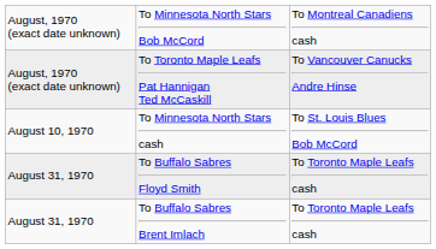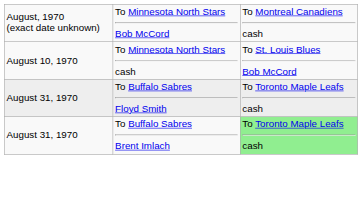 <table class="wikitable" style="border:1px solid #999; width:580px;">
 <tr>
 <td>August, 1970<br>(exact date unknown)</td>
 <td valign="top">To <a href='#'>Minnesota North Stars</a><hr><a href='#'>Bob McCord</a></td>
 <td valign="top">To <a href='#'>Montreal Canadiens</a><hr>cash</td>
-</tr>
-<tr bgcolor="eeeeee">
-<td>August, 1970<br>(exact date unknown)</td>
-<td valign="top">To <a href='#'>Toronto Maple Leafs</a><hr><a href='#'>Pat Hannigan</a><br><a href='#'>Ted McCaskill</a></td>
-<td valign="top">To <a href='#'>Vancouver Canucks</a><hr><a href='#'>Andre Hinse</a></td>
 </tr>
 <tr>
 <td>August 10, 1970</td>
 <td valign="top">To <a href='#'>Minnesota North Stars</a><hr>cash</td>
 <td valign="top">To <a href='#'>St. Louis Blues</a><hr><a href='#'>Bob McCord</a></td>
 </tr>
 <tr bgcolor="eeeeee">
 <td>August 31, 1970</td>
 <td valign="top">To <a href='#'>Buffalo Sabres</a><hr><a href='#'>Floyd Smith</a></td>
 <td valign="top">To <a href='#'>Toronto Maple Leafs</a><hr>cash</td>
 </tr>
 <tr>
 <td>August 31, 1970</td>
 <td valign="top">To <a href='#'>Buffalo Sabres</a><hr><a href='#'>Brent Imlach</a></td>
-<td valign="top">To <a href='#'>Toronto Maple Leafs</a><hr>cash</td>
+<td valign="top" style="background: lightgreen;">To <a href='#'>Toronto Maple Leafs</a><hr>cash</td>
 </tr>
 </table>
